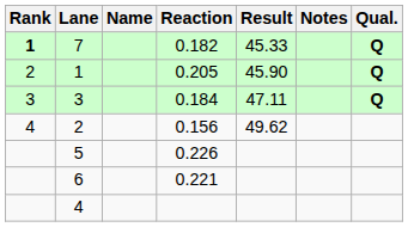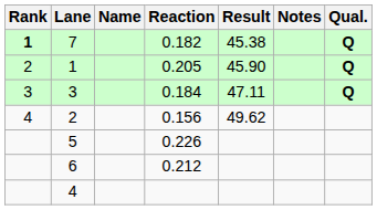 <table class="wikitable sortable" style="text-align:center">
 <tr>
 <th>Rank</th>
 <th>Lane</th>
 <th>Name</th>
 <th>Reaction</th>
 <th>Result</th>
 <th>Notes</th>
 <th>Qual.</th>
 </tr>
 <tr style="background:#cfc;">
 <td><strong>1</strong></td>
 <td>7</td>
 <td align="left"></td>
 <td>0.182</td>
-<td>45.33</td>
+<td>45.38</td>
 <td></td>
 <td><strong>Q</strong></td>
 </tr>
 <tr style="background:#cfc;">
 <td>2</td>
 <td>1</td>
 <td align="left"></td>
 <td>0.205</td>
 <td>45.90</td>
 <td></td>
 <td><strong>Q</strong></td>
 </tr>
 <tr style="background:#cfc;">
 <td>3</td>
 <td>3</td>
 <td align="left"></td>
 <td>0.184</td>
 <td>47.11</td>
 <td></td>
 <td><strong>Q</strong></td>
 </tr>
 <tr>
 <td>4</td>
 <td>2</td>
 <td align="left"></td>
 <td>0.156</td>
 <td>49.62</td>
 <td></td>
 <td></td>
 </tr>
 <tr>
 <td></td>
 <td>5</td>
 <td align="left"></td>
 <td>0.226</td>
 <td></td>
 <td></td>
 <td></td>
 </tr>
 <tr>
 <td></td>
 <td>6</td>
 <td align="left"></td>
-<td>0.221</td>
+<td>0.212</td>
 <td></td>
 <td></td>
 <td></td>
 </tr>
 <tr>
 <td></td>
 <td>4</td>
 <td align="left"></td>
 <td></td>
 <td></td>
 <td></td>
 <td></td>
 </tr>
 </table>
